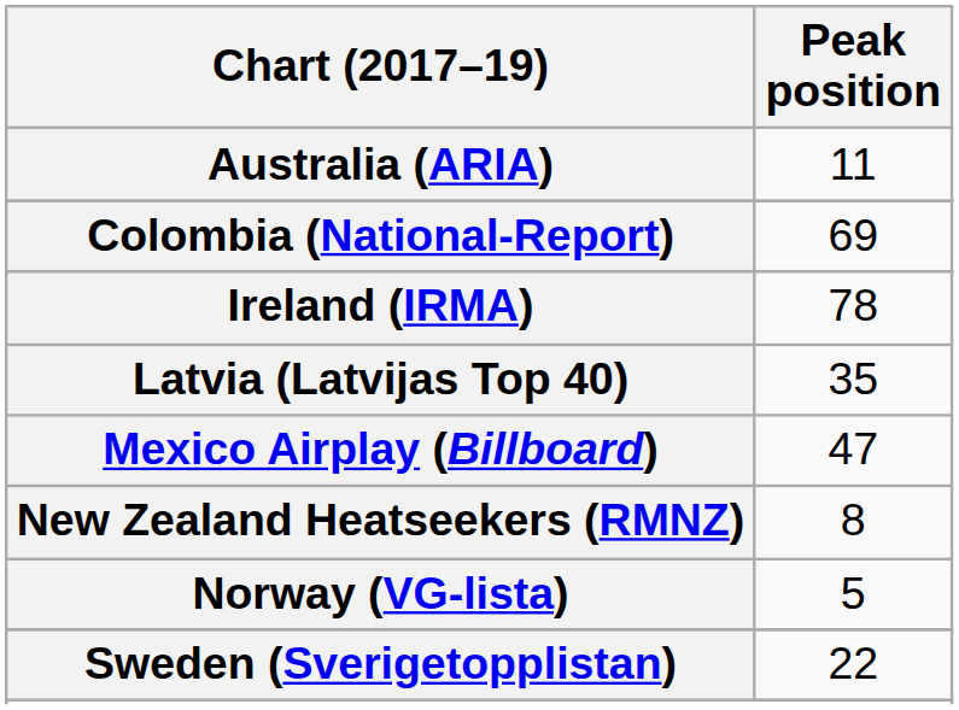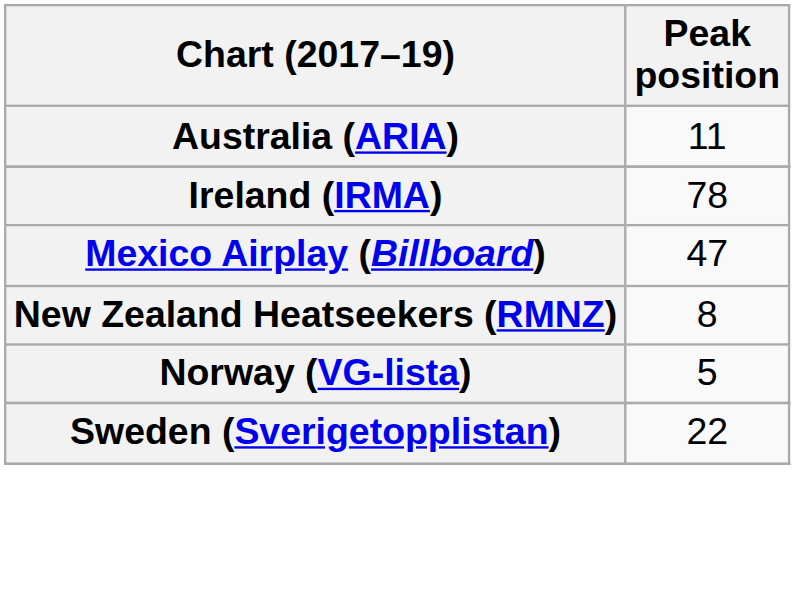 <table class="wikitable sortable plainrowheaders" style="text-align:center">
 <tr>
 <th scope="col">Chart (2017–19)</th>
 <th scope="col">Peak<br> position</th>
 </tr>
 <tr>
 <th scope="row">Australia (<a href='#'>ARIA</a>)</th>
 <td>11</td>
 </tr>
 <tr>
-</tr>
-<tr>
-<th scope="row">Colombia (<a href='#'>National-Report</a>)</th>
-<td>69</td>
 </tr>
 <tr>
 </tr>
 <tr>
 </tr>
 <tr>
 </tr>
 <tr>
 </tr>
 <tr>
 </tr>
 <tr>
 </tr>
 <tr>
 <th scope="row">Ireland (<a href='#'>IRMA</a>)</th>
 <td>78</td>
-</tr>
-<tr>
-<th scope="row">Latvia (Latvijas Top 40)</th>
-<td>35</td>
 </tr>
 <tr>
 <th scope="row"><a href='#'>Mexico Airplay</a> (<em><a href='#'>Billboard</a></em>)</th>
 <td>47</td>
 </tr>
 <tr>
 <th scope="row">New Zealand Heatseekers (<a href='#'>RMNZ</a>)</th>
 <td>8</td>
 </tr>
 <tr>
 <th scope="row">Norway (<a href='#'>VG-lista</a>)</th>
 <td>5</td>
 </tr>
 <tr>
 </tr>
 <tr>
 </tr>
 <tr>
 </tr>
 <tr>
 <th scope="row">Sweden (<a href='#'>Sverigetopplistan</a>)</th>
 <td>22</td>
 </tr>
 <tr>
 </tr>
 <tr>
 </tr>
 <tr>
 </tr>
 </table>
